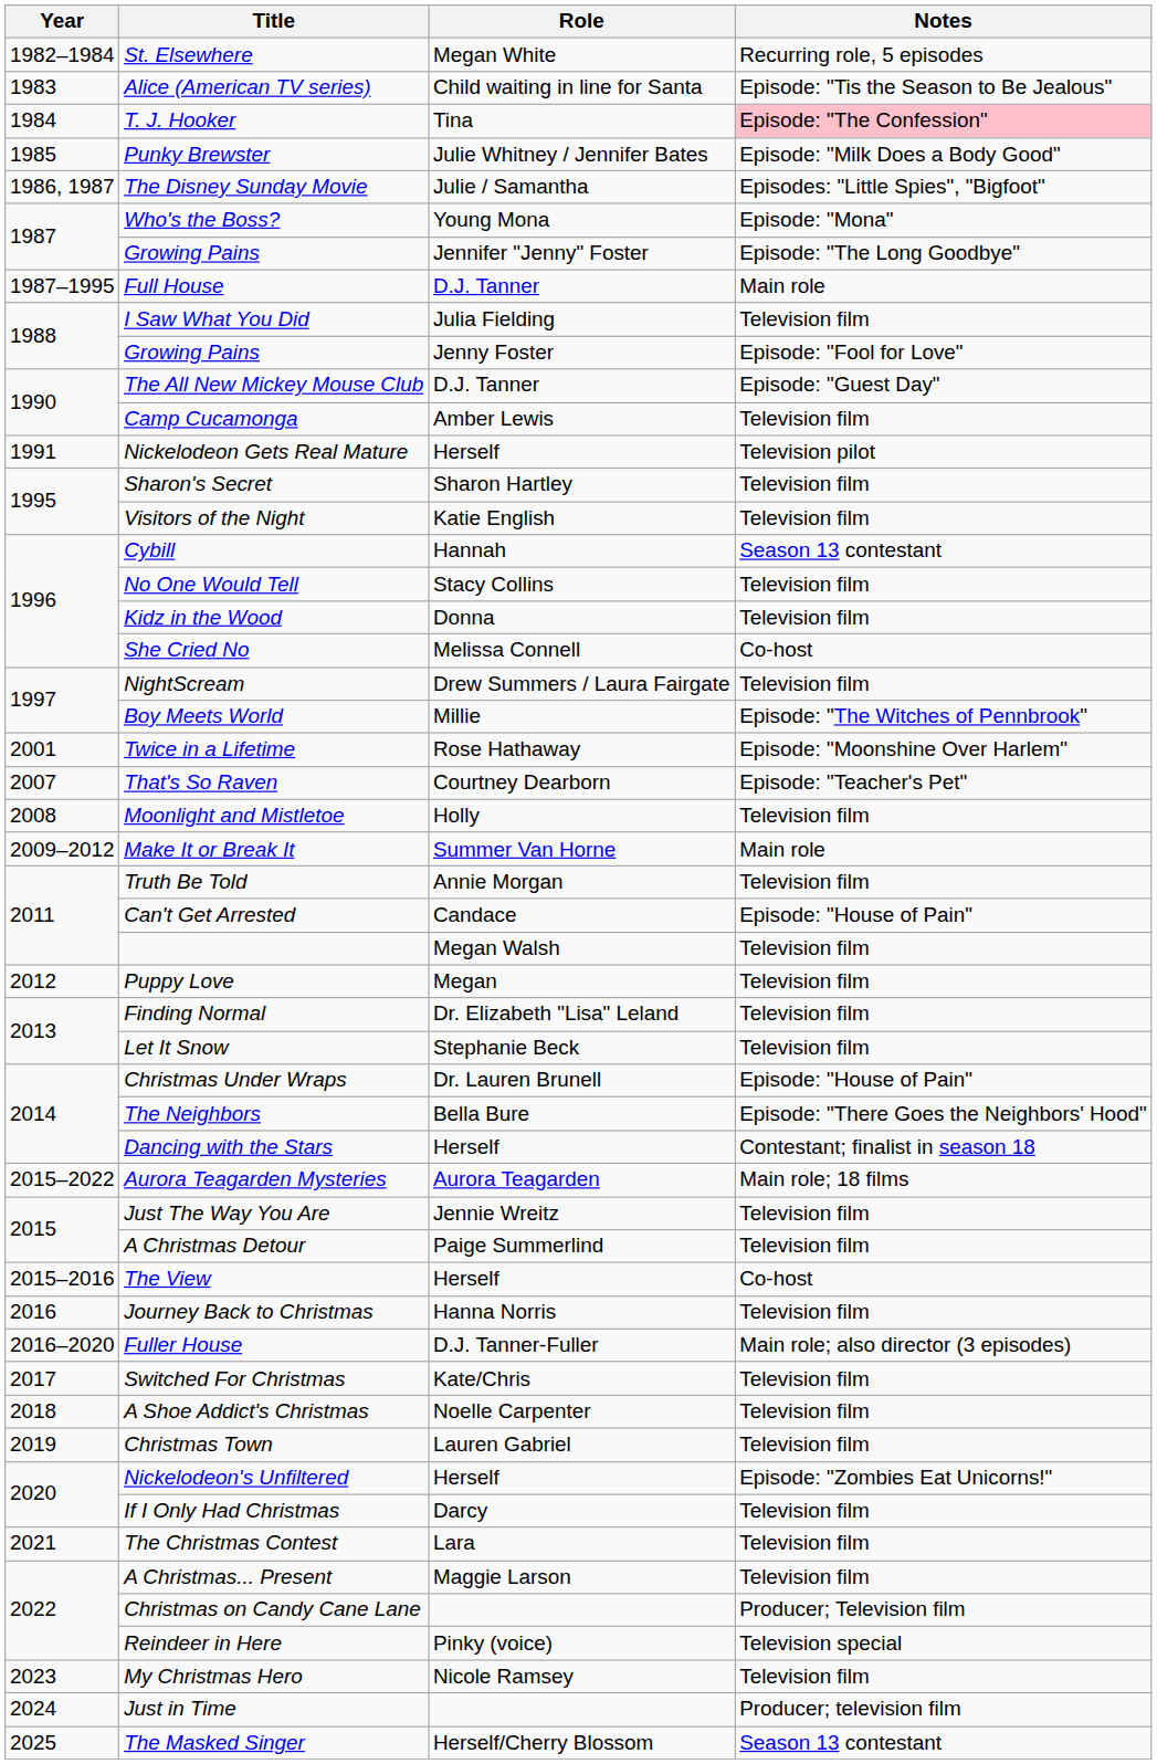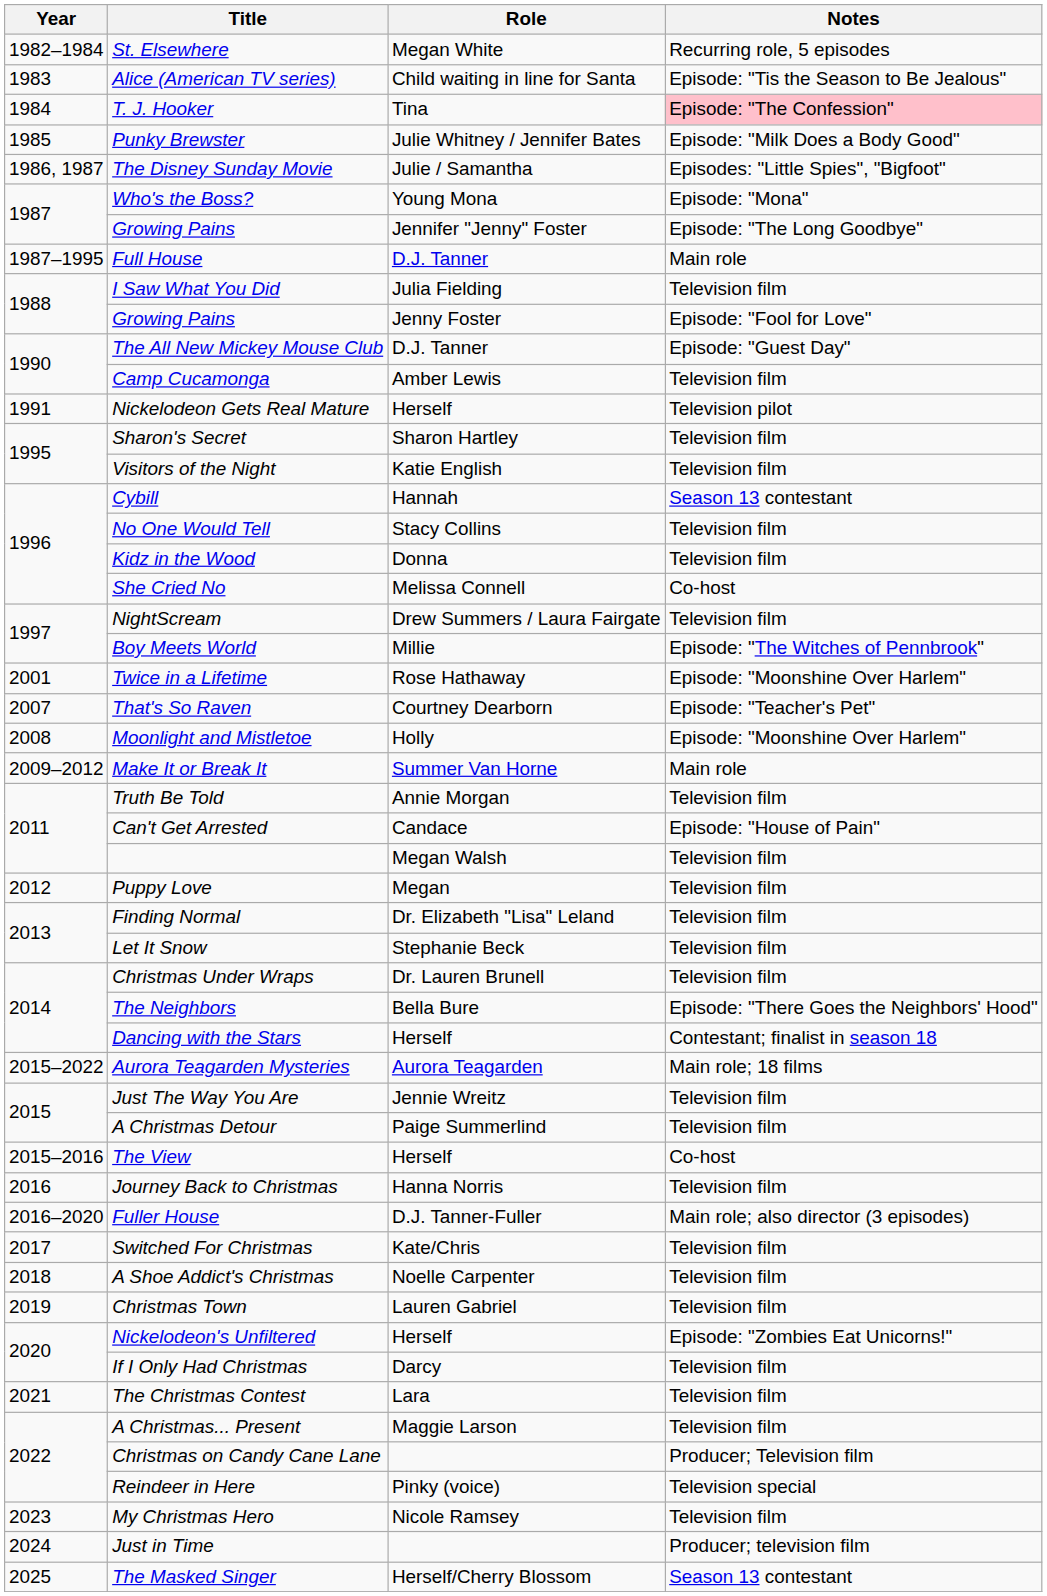 <table class="wikitable sortable">
 <tr>
 <th>Year</th>
 <th>Title</th>
 <th>Role</th>
 <th class="unsortable">Notes</th>
 </tr>
 <tr>
 <td>1982–1984</td>
 <td><em><a href='#'>St. Elsewhere</a></em></td>
 <td>Megan White</td>
 <td>Recurring role, 5 episodes</td>
 </tr>
 <tr>
 <td>1983</td>
 <td><em><a href='#'>Alice (American TV series)</a></em></td>
 <td>Child waiting in line for Santa</td>
 <td>Episode: "Tis the Season to Be Jealous"</td>
 </tr>
 <tr>
 <td>1984</td>
 <td><em><a href='#'>T. J. Hooker</a></em></td>
 <td>Tina</td>
 <td style="background: pink;">Episode: "The Confession"</td>
 </tr>
 <tr>
 <td>1985</td>
 <td><em><a href='#'>Punky Brewster</a></em></td>
 <td>Julie Whitney / Jennifer Bates</td>
 <td>Episode: "Milk Does a Body Good"</td>
 </tr>
 <tr>
 <td>1986, 1987</td>
 <td><em><a href='#'>The Disney Sunday Movie</a></em></td>
 <td>Julie / Samantha</td>
 <td>Episodes: "Little Spies", "Bigfoot"</td>
 </tr>
 <tr>
 <td rowspan=2>1987</td>
 <td><em><a href='#'>Who's the Boss?</a></em></td>
 <td>Young Mona</td>
 <td>Episode: "Mona"</td>
 </tr>
 <tr>
 <td><em><a href='#'>Growing Pains</a></em></td>
 <td>Jennifer "Jenny" Foster</td>
 <td>Episode: "The Long Goodbye"</td>
 </tr>
 <tr>
 <td>1987–1995</td>
 <td><em><a href='#'>Full House</a></em></td>
 <td><a href='#'>D.J. Tanner</a></td>
 <td>Main role</td>
 </tr>
 <tr>
 <td rowspan=2>1988</td>
 <td><em><a href='#'>I Saw What You Did</a></em></td>
 <td>Julia Fielding</td>
 <td>Television film</td>
 </tr>
 <tr>
 <td><em><a href='#'>Growing Pains</a></em></td>
 <td>Jenny Foster</td>
 <td>Episode: "Fool for Love"</td>
 </tr>
 <tr>
 <td rowspan=2>1990</td>
 <td><em><a href='#'>The All New Mickey Mouse Club</a></em></td>
 <td>D.J. Tanner</td>
 <td>Episode: "Guest Day"</td>
 </tr>
 <tr>
 <td><em><a href='#'>Camp Cucamonga</a></em></td>
 <td>Amber Lewis</td>
 <td>Television film</td>
 </tr>
 <tr>
 <td>1991</td>
 <td><em>Nickelodeon Gets Real Mature</em></td>
 <td>Herself</td>
 <td>Television pilot</td>
 </tr>
 <tr>
 <td rowspan=2>1995</td>
 <td><em>Sharon's Secret</em></td>
 <td>Sharon Hartley</td>
 <td>Television film</td>
 </tr>
 <tr>
 <td><em>Visitors of the Night</em></td>
 <td>Katie English</td>
 <td>Television film</td>
 </tr>
 <tr>
 <td rowspan=4>1996</td>
 <td><em><a href='#'>Cybill</a></em></td>
 <td>Hannah</td>
 <td><a href='#'>Season 13</a> contestant</td>
 </tr>
 <tr>
 <td><em><a href='#'>No One Would Tell</a></em></td>
 <td>Stacy Collins</td>
 <td>Television film</td>
 </tr>
 <tr>
 <td><em><a href='#'>Kidz in the Wood</a></em></td>
 <td>Donna</td>
 <td>Television film</td>
 </tr>
 <tr>
 <td><em><a href='#'>She Cried No</a></em></td>
 <td>Melissa Connell</td>
 <td>Co-host</td>
 </tr>
 <tr>
 <td rowspan=2>1997</td>
 <td><em>NightScream</em></td>
 <td>Drew Summers / Laura Fairgate</td>
 <td>Television film</td>
 </tr>
 <tr>
 <td><em><a href='#'>Boy Meets World</a></em></td>
 <td>Millie</td>
 <td>Episode: "<a href='#'>The Witches of Pennbrook</a>"</td>
 </tr>
 <tr>
 <td>2001</td>
 <td><em><a href='#'>Twice in a Lifetime</a></em></td>
 <td>Rose Hathaway</td>
 <td>Episode: "Moonshine Over Harlem"</td>
 </tr>
 <tr>
 <td>2007</td>
 <td><em><a href='#'>That's So Raven</a></em></td>
 <td>Courtney Dearborn</td>
 <td>Episode: "Teacher's Pet"</td>
 </tr>
 <tr>
 <td>2008</td>
 <td><em><a href='#'>Moonlight and Mistletoe</a></em></td>
 <td>Holly</td>
-<td>Television film</td>
+<td>Episode: "Moonshine Over Harlem"</td>
 </tr>
 <tr>
 <td>2009–2012</td>
 <td><em><a href='#'>Make It or Break It</a></em></td>
 <td><a href='#'>Summer Van Horne</a></td>
 <td>Main role</td>
 </tr>
 <tr>
 <td rowspan=3>2011</td>
 <td><em>Truth Be Told</em></td>
 <td>Annie Morgan</td>
 <td>Television film</td>
 </tr>
 <tr>
 <td><em>Can't Get Arrested</em></td>
 <td>Candace</td>
 <td>Episode: "House of Pain"</td>
 </tr>
 <tr>
 <td><em></em></td>
 <td>Megan Walsh</td>
 <td>Television film</td>
 </tr>
 <tr>
 <td>2012</td>
 <td><em>Puppy Love</em></td>
 <td>Megan</td>
 <td>Television film</td>
 </tr>
 <tr>
 <td rowspan=2>2013</td>
 <td><em>Finding Normal</em></td>
 <td>Dr. Elizabeth "Lisa" Leland</td>
 <td>Television film</td>
 </tr>
 <tr>
 <td><em>Let It Snow</em></td>
 <td>Stephanie Beck</td>
 <td>Television film</td>
 </tr>
 <tr>
 <td rowspan=3>2014</td>
 <td><em>Christmas Under Wraps</em></td>
 <td>Dr. Lauren Brunell</td>
-<td>Episode: "House of Pain"</td>
+<td>Television film</td>
 </tr>
 <tr>
 <td><em><a href='#'>The Neighbors</a></em></td>
 <td>Bella Bure</td>
 <td>Episode: "There Goes the Neighbors' Hood"</td>
 </tr>
 <tr>
 <td><em><a href='#'>Dancing with the Stars</a></em></td>
 <td>Herself</td>
 <td>Contestant; finalist in <a href='#'>season 18</a></td>
 </tr>
 <tr>
 <td>2015–2022</td>
 <td><em><a href='#'>Aurora Teagarden Mysteries</a></em></td>
 <td><a href='#'>Aurora Teagarden</a></td>
 <td>Main role; 18 films</td>
 </tr>
 <tr>
 <td rowspan=2>2015</td>
 <td><em>Just The Way You Are</em></td>
 <td>Jennie Wreitz</td>
 <td>Television film</td>
 </tr>
 <tr>
 <td><em>A Christmas Detour</em></td>
 <td>Paige Summerlind</td>
 <td>Television film</td>
 </tr>
 <tr>
 <td>2015–2016</td>
 <td><em><a href='#'>The View</a></em></td>
 <td>Herself</td>
 <td>Co-host</td>
 </tr>
 <tr>
 <td>2016</td>
 <td><em>Journey Back to Christmas</em></td>
 <td>Hanna Norris</td>
 <td>Television film</td>
 </tr>
 <tr>
 <td>2016–2020</td>
 <td><em><a href='#'>Fuller House</a></em></td>
 <td>D.J. Tanner-Fuller</td>
 <td>Main role; also director (3 episodes)</td>
 </tr>
 <tr>
 <td>2017</td>
 <td><em>Switched For Christmas</em></td>
 <td>Kate/Chris</td>
 <td>Television film</td>
 </tr>
 <tr>
 <td>2018</td>
 <td><em>A Shoe Addict's Christmas</em></td>
 <td>Noelle Carpenter</td>
 <td>Television film</td>
 </tr>
 <tr>
 <td>2019</td>
 <td><em>Christmas Town</em></td>
 <td>Lauren Gabriel</td>
 <td>Television film</td>
 </tr>
 <tr>
 <td rowspan=2>2020</td>
 <td><em><a href='#'>Nickelodeon's Unfiltered</a></em></td>
 <td>Herself</td>
 <td>Episode: "Zombies Eat Unicorns!"</td>
 </tr>
 <tr>
 <td><em>If I Only Had Christmas</em></td>
 <td>Darcy</td>
 <td>Television film</td>
 </tr>
 <tr>
 <td>2021</td>
 <td><em>The Christmas Contest</em></td>
 <td>Lara</td>
 <td>Television film</td>
 </tr>
 <tr>
 <td rowspan=3>2022</td>
 <td><em>A Christmas... Present</em></td>
 <td>Maggie Larson</td>
 <td>Television film</td>
 </tr>
 <tr>
 <td><em>Christmas on Candy Cane Lane</em></td>
 <td></td>
 <td>Producer; Television film</td>
 </tr>
 <tr>
 <td><em>Reindeer in Here</em></td>
 <td>Pinky (voice)</td>
 <td>Television special</td>
 </tr>
 <tr>
 <td>2023</td>
 <td><em>My Christmas Hero</em></td>
 <td>Nicole Ramsey</td>
 <td>Television film</td>
 </tr>
 <tr>
 <td>2024</td>
 <td><em>Just in Time</em></td>
 <td></td>
 <td>Producer; television film</td>
 </tr>
 <tr>
 <td>2025</td>
 <td><em><a href='#'>The Masked Singer</a></em></td>
 <td>Herself/Cherry Blossom</td>
 <td><a href='#'>Season 13</a> contestant</td>
 </tr>
 </table>
